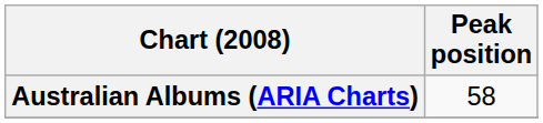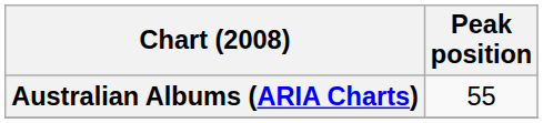 <table class="wikitable sortable plainrowheaders" style="text-align:center">
 <tr>
 <th scope="col">Chart (2008)</th>
 <th scope="col">Peak<br> position</th>
 </tr>
 <tr>
 <th scope="row">Australian Albums (<a href='#'>ARIA Charts</a>)</th>
-<td>58</td>
+<td>55</td>
 </tr>
 <tr>
 </tr>
 <tr>
 </tr>
 </table>
